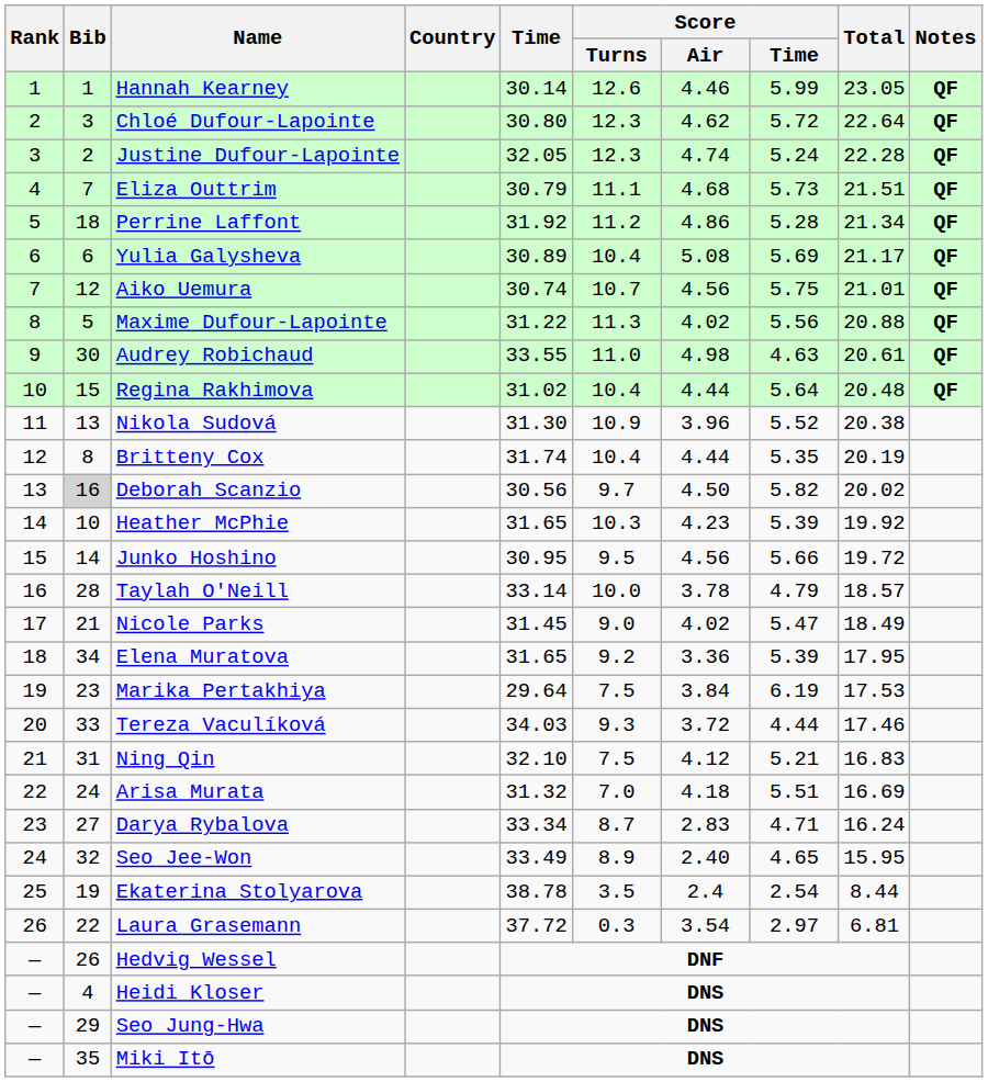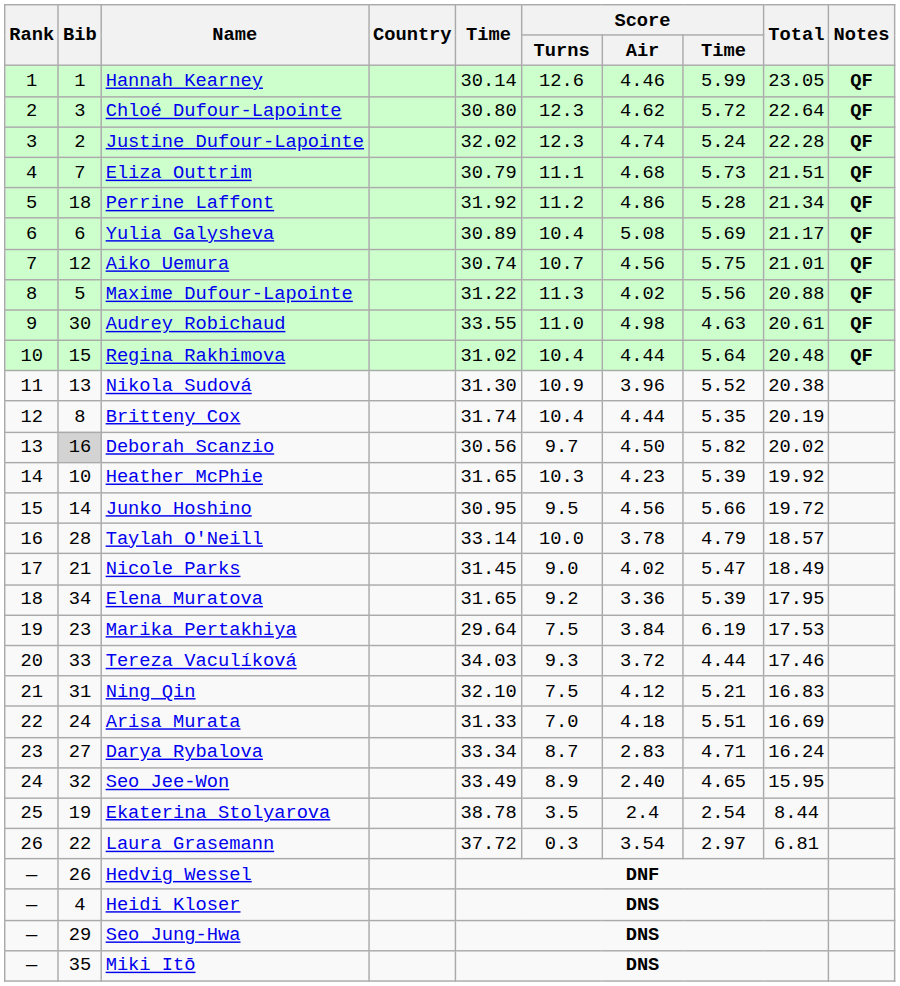 <table class="wikitable sortable" style="text-align:center">
 <tr>
 <th rowspan=2>Rank</th>
 <th rowspan=2>Bib</th>
 <th rowspan=2>Name</th>
 <th rowspan=2>Country</th>
 <th rowspan=2>Time</th>
 <th colspan=3>Score</th>
 <th rowspan=2>Total</th>
 <th rowspan=2>Notes</th>
 </tr>
 <tr>
 <th width=50>Turns</th>
 <th width=50>Air</th>
 <th width=50>Time</th>
 </tr>
 <tr bgcolor=#ccffcc>
 <td>1</td>
 <td>1</td>
 <td align=left><a href='#'>Hannah Kearney</a></td>
 <td align=left></td>
 <td>30.14</td>
 <td>12.6</td>
 <td>4.46</td>
 <td>5.99</td>
 <td>23.05</td>
 <td><strong>QF</strong></td>
 </tr>
 <tr bgcolor=#ccffcc>
 <td>2</td>
 <td>3</td>
 <td align=left><a href='#'>Chloé Dufour-Lapointe</a></td>
 <td align=left></td>
 <td>30.80</td>
 <td>12.3</td>
 <td>4.62</td>
 <td>5.72</td>
 <td>22.64</td>
 <td><strong>QF</strong></td>
 </tr>
 <tr bgcolor=#ccffcc>
 <td>3</td>
 <td>2</td>
 <td align=left><a href='#'>Justine Dufour-Lapointe</a></td>
 <td align=left></td>
-<td>32.05</td>
+<td>32.02</td>
 <td>12.3</td>
 <td>4.74</td>
 <td>5.24</td>
 <td>22.28</td>
 <td><strong>QF</strong></td>
 </tr>
 <tr bgcolor=#ccffcc>
 <td>4</td>
 <td>7</td>
 <td align=left><a href='#'>Eliza Outtrim</a></td>
 <td align=left></td>
 <td>30.79</td>
 <td>11.1</td>
 <td>4.68</td>
 <td>5.73</td>
 <td>21.51</td>
 <td><strong>QF</strong></td>
 </tr>
 <tr bgcolor=ccffcc>
 <td>5</td>
 <td>18</td>
 <td align=left><a href='#'>Perrine Laffont</a></td>
 <td align=left></td>
 <td>31.92</td>
 <td>11.2</td>
 <td>4.86</td>
 <td>5.28</td>
 <td>21.34</td>
 <td><strong>QF</strong></td>
 </tr>
 <tr bgcolor=ccffcc>
 <td>6</td>
 <td>6</td>
 <td align=left><a href='#'>Yulia Galysheva</a></td>
 <td align=left></td>
 <td>30.89</td>
 <td>10.4</td>
 <td>5.08</td>
 <td>5.69</td>
 <td>21.17</td>
 <td><strong>QF</strong></td>
 </tr>
 <tr bgcolor=ccffcc>
 <td>7</td>
 <td>12</td>
 <td align=left><a href='#'>Aiko Uemura</a></td>
 <td align=left></td>
 <td>30.74</td>
 <td>10.7</td>
 <td>4.56</td>
 <td>5.75</td>
 <td>21.01</td>
 <td><strong>QF</strong></td>
 </tr>
 <tr bgcolor=ccffcc>
 <td>8</td>
 <td>5</td>
 <td align=left><a href='#'>Maxime Dufour-Lapointe</a></td>
 <td align=left></td>
 <td>31.22</td>
 <td>11.3</td>
 <td>4.02</td>
 <td>5.56</td>
 <td>20.88</td>
 <td><strong>QF</strong></td>
 </tr>
 <tr bgcolor=ccffcc>
 <td>9</td>
 <td>30</td>
 <td align=left><a href='#'>Audrey Robichaud</a></td>
 <td align=left></td>
 <td>33.55</td>
 <td>11.0</td>
 <td>4.98</td>
 <td>4.63</td>
 <td>20.61</td>
 <td><strong>QF</strong></td>
 </tr>
 <tr bgcolor=#ccffcc>
 <td>10</td>
 <td>15</td>
 <td align=left><a href='#'>Regina Rakhimova</a></td>
 <td align=left></td>
 <td>31.02</td>
 <td>10.4</td>
 <td>4.44</td>
 <td>5.64</td>
 <td>20.48</td>
 <td><strong>QF</strong></td>
 </tr>
 <tr>
 <td>11</td>
 <td>13</td>
 <td align=left><a href='#'>Nikola Sudová</a></td>
 <td align=left></td>
 <td>31.30</td>
 <td>10.9</td>
 <td>3.96</td>
 <td>5.52</td>
 <td>20.38</td>
 <td></td>
 </tr>
 <tr>
 <td>12</td>
 <td>8</td>
 <td align=left><a href='#'>Britteny Cox</a></td>
 <td align=left></td>
 <td>31.74</td>
 <td>10.4</td>
 <td>4.44</td>
 <td>5.35</td>
 <td>20.19</td>
 <td></td>
 </tr>
 <tr>
 <td>13</td>
 <td style="background: lightgrey;">16</td>
 <td align=left><a href='#'>Deborah Scanzio</a></td>
 <td align=left></td>
 <td>30.56</td>
 <td>9.7</td>
 <td>4.50</td>
 <td>5.82</td>
 <td>20.02</td>
 <td></td>
 </tr>
 <tr>
 <td>14</td>
 <td>10</td>
 <td align=left><a href='#'>Heather McPhie</a></td>
 <td align=left></td>
 <td>31.65</td>
 <td>10.3</td>
 <td>4.23</td>
 <td>5.39</td>
 <td>19.92</td>
 <td></td>
 </tr>
 <tr>
 <td>15</td>
 <td>14</td>
 <td align=left><a href='#'>Junko Hoshino</a></td>
 <td align=left></td>
 <td>30.95</td>
 <td>9.5</td>
 <td>4.56</td>
 <td>5.66</td>
 <td>19.72</td>
 <td></td>
 </tr>
 <tr>
 <td>16</td>
 <td>28</td>
 <td align=left><a href='#'>Taylah O'Neill</a></td>
 <td align=left></td>
 <td>33.14</td>
 <td>10.0</td>
 <td>3.78</td>
 <td>4.79</td>
 <td>18.57</td>
 <td></td>
 </tr>
 <tr>
 <td>17</td>
 <td>21</td>
 <td align=left><a href='#'>Nicole Parks</a></td>
 <td align=left></td>
 <td>31.45</td>
 <td>9.0</td>
 <td>4.02</td>
 <td>5.47</td>
 <td>18.49</td>
 <td></td>
 </tr>
 <tr>
 <td>18</td>
 <td>34</td>
 <td align=left><a href='#'>Elena Muratova</a></td>
 <td align=left></td>
 <td>31.65</td>
 <td>9.2</td>
 <td>3.36</td>
 <td>5.39</td>
 <td>17.95</td>
 <td></td>
 </tr>
 <tr>
 <td>19</td>
 <td>23</td>
 <td align=left><a href='#'>Marika Pertakhiya</a></td>
 <td align=left></td>
 <td>29.64</td>
 <td>7.5</td>
 <td>3.84</td>
 <td>6.19</td>
 <td>17.53</td>
 <td></td>
 </tr>
 <tr>
 <td>20</td>
 <td>33</td>
 <td align=left><a href='#'>Tereza Vaculíková</a></td>
 <td align=left></td>
 <td>34.03</td>
 <td>9.3</td>
 <td>3.72</td>
 <td>4.44</td>
 <td>17.46</td>
 <td></td>
 </tr>
 <tr>
 <td>21</td>
 <td>31</td>
 <td align=left><a href='#'>Ning Qin</a></td>
 <td align=left></td>
 <td>32.10</td>
 <td>7.5</td>
 <td>4.12</td>
 <td>5.21</td>
 <td>16.83</td>
 <td></td>
 </tr>
 <tr>
 <td>22</td>
 <td>24</td>
 <td align=left><a href='#'>Arisa Murata</a></td>
 <td align=left></td>
-<td>31.32</td>
+<td>31.33</td>
 <td>7.0</td>
 <td>4.18</td>
 <td>5.51</td>
 <td>16.69</td>
 <td></td>
 </tr>
 <tr>
 <td>23</td>
 <td>27</td>
 <td align=left><a href='#'>Darya Rybalova</a></td>
 <td align=left></td>
 <td>33.34</td>
 <td>8.7</td>
 <td>2.83</td>
 <td>4.71</td>
 <td>16.24</td>
 <td></td>
 </tr>
 <tr>
 <td>24</td>
 <td>32</td>
 <td align=left><a href='#'>Seo Jee-Won</a></td>
 <td align=left></td>
 <td>33.49</td>
 <td>8.9</td>
 <td>2.40</td>
 <td>4.65</td>
 <td>15.95</td>
 <td></td>
 </tr>
 <tr>
 <td>25</td>
 <td>19</td>
 <td align=left><a href='#'>Ekaterina Stolyarova</a></td>
 <td align=left></td>
 <td>38.78</td>
 <td>3.5</td>
 <td>2.4</td>
 <td>2.54</td>
 <td>8.44</td>
 <td></td>
 </tr>
 <tr>
 <td>26</td>
 <td>22</td>
 <td align=left><a href='#'>Laura Grasemann</a></td>
 <td align=left></td>
 <td>37.72</td>
 <td>0.3</td>
 <td>3.54</td>
 <td>2.97</td>
 <td>6.81</td>
 <td></td>
 </tr>
 <tr>
 <td>—</td>
 <td>26</td>
 <td align=left><a href='#'>Hedvig Wessel</a></td>
 <td align=left></td>
 <td colspan=5><strong>DNF</strong></td>
 <td></td>
 </tr>
 <tr>
 <td>—</td>
 <td>4</td>
 <td align=left><a href='#'>Heidi Kloser</a></td>
 <td align=left></td>
 <td colspan=5><strong>DNS</strong></td>
 <td></td>
 </tr>
 <tr>
 <td>—</td>
 <td>29</td>
 <td align=left><a href='#'>Seo Jung-Hwa</a></td>
 <td align=left></td>
 <td colspan=5><strong>DNS</strong></td>
 <td></td>
 </tr>
 <tr>
 <td>—</td>
 <td>35</td>
 <td align=left><a href='#'>Miki Itō</a></td>
 <td align=left></td>
 <td colspan=5><strong>DNS</strong></td>
 <td></td>
 </tr>
 </table>
